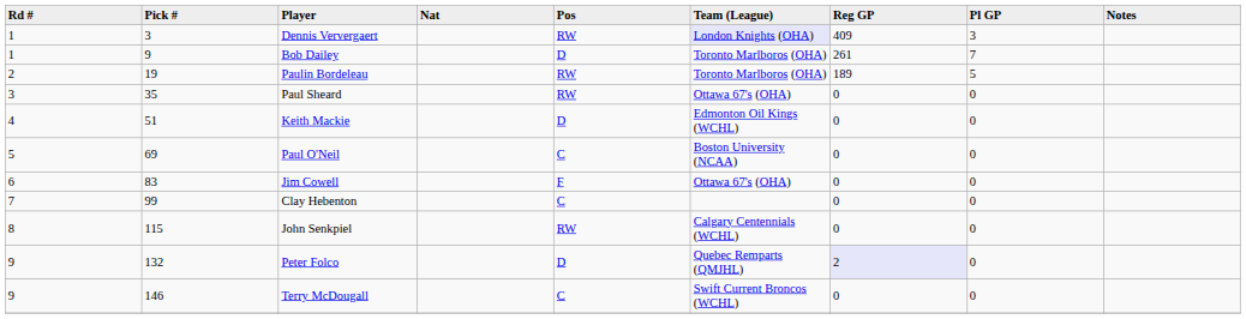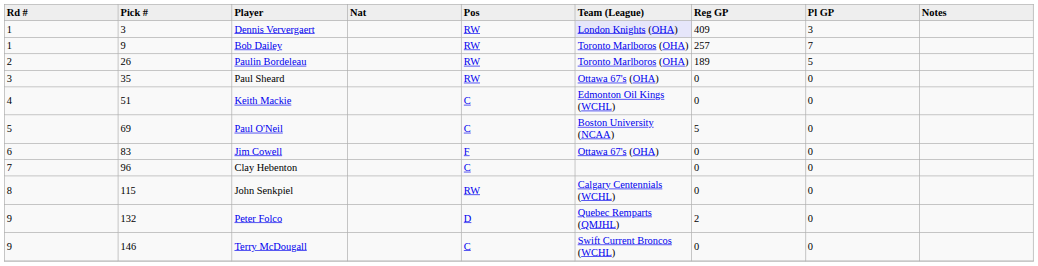 <table class="wikitable" style="width: 100%">
 <tr>
 <td width="5%"; bgcolor="#eeeeee"><strong>Rd #</strong></td>
 <td width="5%"; bgcolor="#eeeeee"><strong>Pick #</strong></td>
 <td width="5%"; bgcolor="#eeeeee"><strong>Player</strong></td>
 <td width="5%"; bgcolor="#eeeeee"><strong>Nat</strong></td>
 <td width="5%"; bgcolor="#eeeeee"><strong>Pos</strong></td>
 <td width="5%"; bgcolor="#eeeeee"><strong>Team (League)</strong></td>
 <td width="5%"; bgcolor="#eeeeee"><strong>Reg GP</strong></td>
 <td width="5%"; bgcolor="#eeeeee"><strong>Pl GP</strong></td>
 <td width="5%"; bgcolor="#eeeeee"><strong>Notes</strong></td>
 </tr>
 <tr>
 <td>1</td>
 <td>3</td>
 <td><a href='#'>Dennis Ververgaert</a></td>
 <td></td>
 <td><a href='#'>RW</a></td>
 <td style="background: lavender;"><a href='#'>London Knights</a> (<a href='#'>OHA</a>)</td>
 <td>409</td>
 <td>3</td>
 <td></td>
 </tr>
 <tr>
 <td>1</td>
 <td>9</td>
 <td><a href='#'>Bob Dailey</a></td>
 <td></td>
-<td><a href='#'>D</a></td>
+<td><a href='#'>RW</a></td>
 <td><a href='#'>Toronto Marlboros</a> (<a href='#'>OHA</a>)</td>
-<td>261</td>
+<td>257</td>
 <td>7</td>
 <td></td>
 </tr>
 <tr>
 <td>2</td>
-<td>19</td>
+<td>26</td>
 <td><a href='#'>Paulin Bordeleau</a></td>
 <td></td>
 <td><a href='#'>RW</a></td>
 <td><a href='#'>Toronto Marlboros</a> (<a href='#'>OHA</a>)</td>
 <td>189</td>
 <td>5</td>
 <td></td>
 </tr>
 <tr>
 <td>3</td>
 <td>35</td>
 <td>Paul Sheard</td>
 <td></td>
 <td><a href='#'>RW</a></td>
 <td><a href='#'>Ottawa 67's</a> (<a href='#'>OHA</a>)</td>
 <td>0</td>
 <td>0</td>
 <td></td>
 </tr>
 <tr>
 <td>4</td>
 <td>51</td>
 <td><a href='#'>Keith Mackie</a></td>
 <td></td>
-<td><a href='#'>D</a></td>
+<td><a href='#'>C</a></td>
 <td><a href='#'>Edmonton Oil Kings</a> (<a href='#'>WCHL</a>)</td>
 <td>0</td>
 <td>0</td>
 <td></td>
 </tr>
 <tr>
 <td>5</td>
 <td>69</td>
 <td><a href='#'>Paul O'Neil</a></td>
 <td></td>
 <td><a href='#'>C</a></td>
 <td><a href='#'>Boston University</a> (<a href='#'>NCAA</a>)</td>
-<td>0</td>
+<td>5</td>
 <td>0</td>
 <td></td>
 </tr>
 <tr>
 <td>6</td>
 <td>83</td>
 <td><a href='#'>Jim Cowell</a></td>
 <td></td>
 <td><a href='#'>F</a></td>
 <td><a href='#'>Ottawa 67's</a> (<a href='#'>OHA</a>)</td>
 <td>0</td>
 <td>0</td>
 <td></td>
 </tr>
 <tr>
 <td>7</td>
-<td>99</td>
+<td>96</td>
 <td>Clay Hebenton</td>
 <td></td>
 <td><a href='#'>C</a></td>
 <td></td>
 <td>0</td>
 <td>0</td>
 <td></td>
 </tr>
 <tr>
 <td>8</td>
 <td>115</td>
 <td>John Senkpiel</td>
 <td></td>
 <td><a href='#'>RW</a></td>
 <td><a href='#'>Calgary Centennials</a> (<a href='#'>WCHL</a>)</td>
 <td>0</td>
 <td>0</td>
 <td></td>
 </tr>
 <tr>
 <td>9</td>
 <td>132</td>
 <td><a href='#'>Peter Folco</a></td>
 <td></td>
 <td><a href='#'>D</a></td>
 <td><a href='#'>Quebec Remparts</a> (<a href='#'>QMJHL</a>)</td>
-<td style="background: lavender;">2</td>
+<td>2</td>
 <td>0</td>
 <td></td>
 </tr>
 <tr>
 <td>9</td>
 <td>146</td>
 <td><a href='#'>Terry McDougall</a></td>
 <td></td>
 <td><a href='#'>C</a></td>
 <td><a href='#'>Swift Current Broncos</a> (<a href='#'>WCHL</a>)</td>
 <td>0</td>
 <td>0</td>
 <td></td>
 </tr>
 <tr>
 </tr>
 </table>
